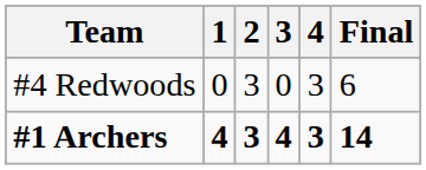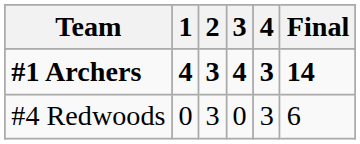 <table class="wikitable">
 <tr>
 <th>Team</th>
 <th>1</th>
 <th>2</th>
 <th>3</th>
 <th>4</th>
 <th>Final</th>
 </tr>
 <tr>
+<td><strong>#1 Archers</strong></td>
+<td><strong>4</strong></td>
+<td><strong>3</strong></td>
+<td><strong>4</strong></td>
+<td><strong>3</strong></td>
+<td><strong>14</strong></td>
+</tr>
+<tr>
 <td>#4 Redwoods</td>
 <td>0</td>
 <td>3</td>
 <td>0</td>
 <td>3</td>
 <td>6</td>
 </tr>
-<tr>
-<td><strong>#1 Archers</strong></td>
-<td><strong>4</strong></td>
-<td><strong>3</strong></td>
-<td><strong>4</strong></td>
-<td><strong>3</strong></td>
-<td><strong>14</strong></td>
-</tr>
 </table>
